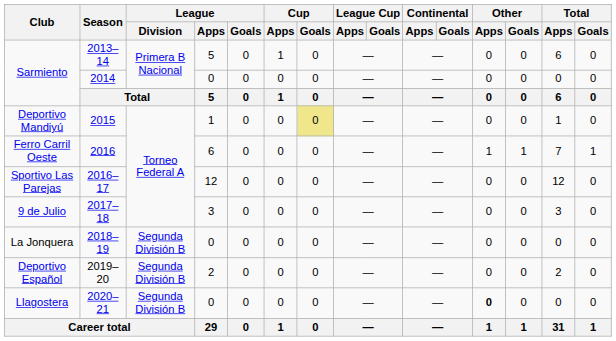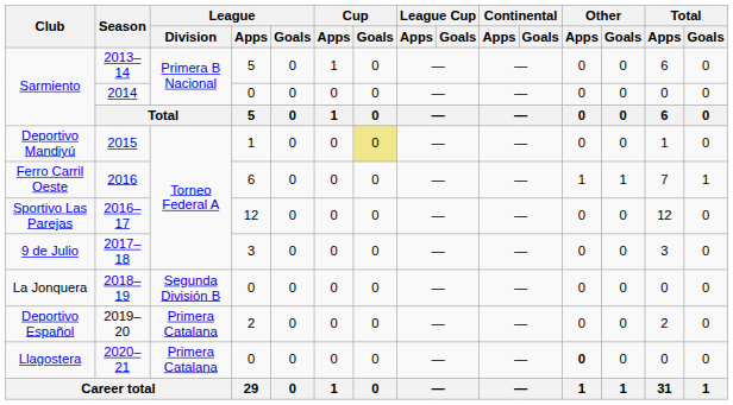 <table class="wikitable" style="text-align:center">
 <tr>
 <th rowspan="2">Club</th>
 <th rowspan="2">Season</th>
 <th colspan="3">League</th>
 <th colspan="2">Cup</th>
 <th colspan="2">League Cup</th>
 <th colspan="2">Continental</th>
 <th colspan="2">Other</th>
 <th colspan="2">Total</th>
 </tr>
 <tr>
 <th>Division</th>
 <th>Apps</th>
 <th>Goals</th>
 <th>Apps</th>
 <th>Goals</th>
 <th>Apps</th>
 <th>Goals</th>
 <th>Apps</th>
 <th>Goals</th>
 <th>Apps</th>
 <th>Goals</th>
 <th>Apps</th>
 <th>Goals</th>
 </tr>
 <tr>
 <td rowspan="3"><a href='#'>Sarmiento</a></td>
 <td><a href='#'>2013–14</a></td>
 <td rowspan="2"><a href='#'>Primera B Nacional</a></td>
 <td>5</td>
 <td>0</td>
 <td>1</td>
 <td>0</td>
 <td colspan="2">—</td>
 <td colspan="2">—</td>
 <td>0</td>
 <td>0</td>
 <td>6</td>
 <td>0</td>
 </tr>
 <tr>
 <td><a href='#'>2014</a></td>
 <td>0</td>
 <td>0</td>
 <td>0</td>
 <td>0</td>
 <td colspan="2">—</td>
 <td colspan="2">—</td>
 <td>0</td>
 <td>0</td>
 <td>0</td>
 <td>0</td>
 </tr>
 <tr>
 <th colspan="2">Total</th>
 <th>5</th>
 <th>0</th>
 <th>1</th>
 <th>0</th>
 <th colspan="2">—</th>
 <th colspan="2">—</th>
 <th>0</th>
 <th>0</th>
 <th>6</th>
 <th>0</th>
 </tr>
 <tr>
 <td rowspan="1"><a href='#'>Deportivo Mandiyú</a></td>
 <td><a href='#'>2015</a></td>
 <td rowspan="4"><a href='#'>Torneo Federal A</a></td>
 <td>1</td>
 <td>0</td>
 <td>0</td>
 <td style="background: khaki;">0</td>
 <td colspan="2">—</td>
 <td colspan="2">—</td>
 <td>0</td>
 <td>0</td>
 <td>1</td>
 <td>0</td>
 </tr>
 <tr>
 <td rowspan="1"><a href='#'>Ferro Carril Oeste</a></td>
 <td><a href='#'>2016</a></td>
 <td>6</td>
 <td>0</td>
 <td>0</td>
 <td>0</td>
 <td colspan="2">—</td>
 <td colspan="2">—</td>
 <td>1</td>
 <td>1</td>
 <td>7</td>
 <td>1</td>
 </tr>
 <tr>
 <td rowspan="1"><a href='#'>Sportivo Las Parejas</a></td>
 <td><a href='#'>2016–17</a></td>
 <td>12</td>
 <td>0</td>
 <td>0</td>
 <td>0</td>
 <td colspan="2">—</td>
 <td colspan="2">—</td>
 <td>0</td>
 <td>0</td>
 <td>12</td>
 <td>0</td>
 </tr>
 <tr>
 <td rowspan="1"><a href='#'>9 de Julio</a></td>
 <td><a href='#'>2017–18</a></td>
 <td>3</td>
 <td>0</td>
 <td>0</td>
 <td>0</td>
 <td colspan="2">—</td>
 <td colspan="2">—</td>
 <td>0</td>
 <td>0</td>
 <td>3</td>
 <td>0</td>
 </tr>
 <tr>
 <td rowspan="1">La Jonquera</td>
 <td><a href='#'>2018–19</a></td>
 <td rowspan="1"><a href='#'>Segunda División B</a></td>
 <td>0</td>
 <td>0</td>
 <td>0</td>
 <td>0</td>
 <td colspan="2">—</td>
 <td colspan="2">—</td>
 <td>0</td>
 <td>0</td>
 <td>0</td>
 <td>0</td>
 </tr>
 <tr>
 <td rowspan="1"><a href='#'>Deportivo Español</a></td>
 <td>2019–20</td>
-<td rowspan="1"><a href='#'>Segunda División B</a></td>
+<td rowspan="1"><a href='#'>Primera Catalana</a></td>
 <td>2</td>
 <td>0</td>
 <td>0</td>
 <td>0</td>
 <td colspan="2">—</td>
 <td colspan="2">—</td>
 <td>0</td>
 <td>0</td>
 <td>2</td>
 <td>0</td>
 </tr>
 <tr>
 <td rowspan="1"><a href='#'>Llagostera</a></td>
 <td><a href='#'>2020–21</a></td>
-<td rowspan="1"><a href='#'>Segunda División B</a></td>
+<td rowspan="1"><a href='#'>Primera Catalana</a></td>
 <td>0</td>
 <td>0</td>
 <td>0</td>
 <td>0</td>
 <td colspan="2">—</td>
 <td colspan="2">—</td>
 <td><strong>0</strong></td>
 <td>0</td>
 <td>0</td>
 <td>0</td>
 </tr>
 <tr>
 <th colspan="3">Career total</th>
 <th>29</th>
 <th>0</th>
 <th>1</th>
 <th>0</th>
 <th colspan="2">—</th>
 <th colspan="2">—</th>
 <th>1</th>
 <th>1</th>
 <th>31</th>
 <th>1</th>
 </tr>
 </table>
